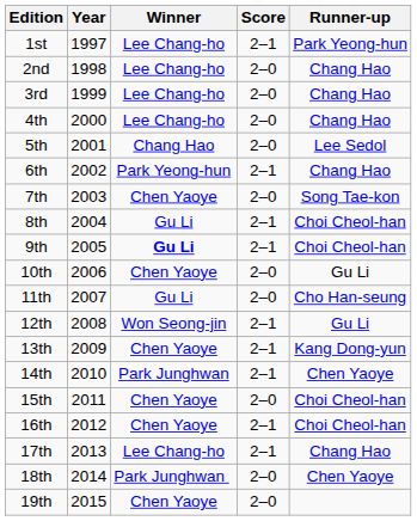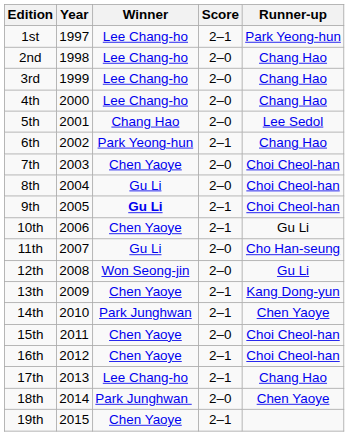 <table class="wikitable" style="text-align: center;">
 <tr>
 <th>Edition</th>
 <th>Year</th>
 <th>Winner</th>
 <th>Score</th>
 <th>Runner-up</th>
 </tr>
 <tr>
 <td>1st</td>
 <td>1997</td>
 <td> <a href='#'>Lee Chang-ho</a></td>
 <td>2–1</td>
 <td> <a href='#'>Park Yeong-hun</a></td>
 </tr>
 <tr>
 <td>2nd</td>
 <td>1998</td>
 <td> <a href='#'>Lee Chang-ho</a></td>
 <td>2–0</td>
 <td> <a href='#'>Chang Hao</a></td>
 </tr>
 <tr>
 <td>3rd</td>
 <td>1999</td>
 <td> <a href='#'>Lee Chang-ho</a></td>
 <td>2–0</td>
 <td> <a href='#'>Chang Hao</a></td>
 </tr>
 <tr>
 <td>4th</td>
 <td>2000</td>
 <td> <a href='#'>Lee Chang-ho</a></td>
 <td>2–0</td>
 <td> <a href='#'>Chang Hao</a></td>
 </tr>
 <tr>
 <td>5th</td>
 <td>2001</td>
 <td> <a href='#'>Chang Hao</a></td>
 <td>2–0</td>
 <td> <a href='#'>Lee Sedol</a></td>
 </tr>
 <tr>
 <td>6th</td>
 <td>2002</td>
 <td> <a href='#'>Park Yeong-hun</a></td>
 <td>2–1</td>
 <td> <a href='#'>Chang Hao</a></td>
 </tr>
 <tr>
 <td>7th</td>
 <td>2003</td>
 <td> <a href='#'>Chen Yaoye</a></td>
 <td>2–0</td>
-<td> <a href='#'>Song Tae-kon</a></td>
+<td> <a href='#'>Choi Cheol-han</a></td>
 </tr>
 <tr>
 <td>8th</td>
 <td>2004</td>
 <td> <a href='#'>Gu Li</a></td>
-<td>2–1</td>
+<td>2–0</td>
 <td> <a href='#'>Choi Cheol-han</a></td>
 </tr>
 <tr>
 <td>9th</td>
 <td>2005</td>
 <td><strong> <a href='#'>Gu Li</a></strong></td>
 <td>2–1</td>
 <td> <a href='#'>Choi Cheol-han</a></td>
 </tr>
 <tr>
 <td>10th</td>
 <td>2006</td>
 <td> <a href='#'>Chen Yaoye</a></td>
-<td>2–0</td>
+<td>2–1</td>
 <td> Gu Li</td>
 </tr>
 <tr>
 <td>11th</td>
 <td>2007</td>
 <td> <a href='#'>Gu Li</a></td>
 <td>2–0</td>
 <td> <a href='#'>Cho Han-seung</a></td>
 </tr>
 <tr>
 <td>12th</td>
 <td>2008</td>
 <td> <a href='#'>Won Seong-jin</a></td>
-<td>2–1</td>
+<td>2–0</td>
 <td> <a href='#'>Gu Li</a></td>
 </tr>
 <tr>
 <td>13th</td>
 <td>2009</td>
 <td> <a href='#'>Chen Yaoye</a></td>
 <td>2–1</td>
 <td> <a href='#'>Kang Dong-yun</a></td>
 </tr>
 <tr>
 <td>14th</td>
 <td>2010</td>
 <td> <a href='#'>Park Junghwan</a></td>
 <td>2–1</td>
 <td> <a href='#'>Chen Yaoye</a></td>
 </tr>
 <tr>
 <td>15th</td>
 <td>2011</td>
 <td> <a href='#'>Chen Yaoye</a></td>
 <td>2–0</td>
 <td> <a href='#'>Choi Cheol-han</a></td>
 </tr>
 <tr>
 <td>16th</td>
 <td>2012</td>
 <td> <a href='#'>Chen Yaoye</a></td>
 <td>2–1</td>
 <td> <a href='#'>Choi Cheol-han</a></td>
 </tr>
 <tr>
 <td>17th</td>
 <td>2013</td>
 <td> <a href='#'>Lee Chang-ho</a></td>
 <td>2–1</td>
 <td> <a href='#'>Chang Hao</a></td>
 </tr>
 <tr>
 <td>18th</td>
 <td>2014</td>
 <td> <a href='#'>Park Junghwan </a> </td>
 <td>2–0</td>
 <td> <a href='#'>Chen Yaoye</a></td>
 </tr>
 <tr>
 <td>19th</td>
 <td>2015</td>
 <td> <a href='#'>Chen Yaoye</a></td>
-<td>2–0</td>
+<td>2–1</td>
 <td> </td>
 </tr>
 </table>
